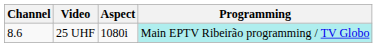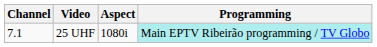 <table class="wikitable">
 <tr>
 <th>Channel</th>
 <th>Video</th>
 <th>Aspect</th>
 <th>Programming</th>
 </tr>
 <tr>
-<td>8.6</td>
+<td>7.1</td>
 <td>25 UHF</td>
 <td>1080i</td>
 <td style="background: paleturquoise;">Main EPTV Ribeirão programming / <a href='#'>TV Globo</a></td>
 </tr>
 </table>
